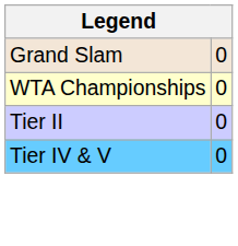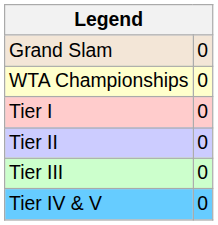 <table class="wikitable sortable mw-collapsible mw-collapsed">
 <tr>
 <th colspan=2>Legend</th>
 </tr>
 <tr style="background:#f3e6d7;">
 <td>Grand Slam</td>
 <td align="center">0</td>
 </tr>
 <tr style="background:#ffc;">
 <td>WTA Championships</td>
 <td align="center">0</td>
 </tr>
+<tr style="background:#fcc;">
+<td>Tier I</td>
+<td align="center">0</td>
+</tr>
 <tr style="background:#ccf;">
 <td>Tier II</td>
+<td align="center">0</td>
+</tr>
+<tr style="background:#cfc;">
+<td>Tier III</td>
 <td align="center">0</td>
 </tr>
 <tr style="background:#6cf;">
 <td>Tier IV & V</td>
 <td align="center">0</td>
 </tr>
 </table>
